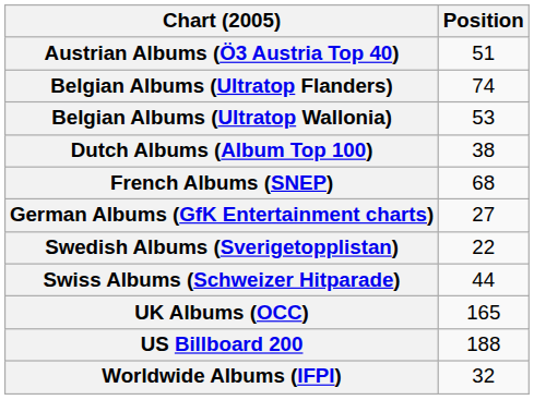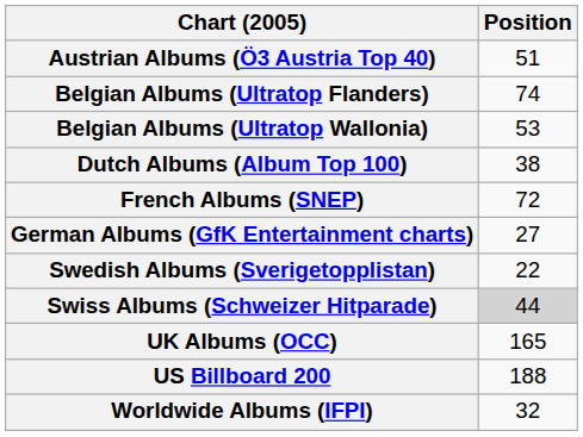 <table class="wikitable sortable plainrowheaders">
 <tr>
 <th scope="col">Chart (2005)</th>
 <th scope="col">Position</th>
 </tr>
 <tr>
 <th scope="row">Austrian Albums (<a href='#'>Ö3 Austria Top 40</a>)</th>
 <td style="text-align:center;">51</td>
 </tr>
 <tr>
 <th scope="row">Belgian Albums (<a href='#'>Ultratop</a> Flanders)</th>
 <td style="text-align:center;">74</td>
 </tr>
 <tr>
 <th scope="row">Belgian Albums (<a href='#'>Ultratop</a> Wallonia)</th>
 <td style="text-align:center;">53</td>
 </tr>
 <tr>
 <th scope="row">Dutch Albums (<a href='#'>Album Top 100</a>)</th>
 <td style="text-align:center;">38</td>
 </tr>
 <tr>
 <th scope="row">French Albums (<a href='#'>SNEP</a>)</th>
-<td style="text-align:center;">68</td>
+<td style="text-align:center;">72</td>
 </tr>
 <tr>
 <th scope="row">German Albums (<a href='#'>GfK Entertainment charts</a>)</th>
 <td style="text-align:center;">27</td>
 </tr>
 <tr>
 <th scope="row">Swedish Albums (<a href='#'>Sverigetopplistan</a>)</th>
 <td style="text-align:center;">22</td>
 </tr>
 <tr>
 <th scope="row">Swiss Albums (<a href='#'>Schweizer Hitparade</a>)</th>
-<td style="text-align:center;">44</td>
+<td style="background: lightgrey; text-align:center;">44</td>
 </tr>
 <tr>
 <th scope="row">UK Albums (<a href='#'>OCC</a>)</th>
 <td style="text-align:center;">165</td>
 </tr>
 <tr>
 <th scope="row">US <a href='#'>Billboard 200</a></th>
 <td style="text-align:center;">188</td>
 </tr>
 <tr>
 <th scope="row">Worldwide Albums (<a href='#'>IFPI</a>)</th>
 <td align="center">32</td>
 </tr>
 </table>
